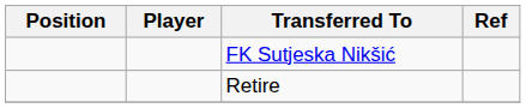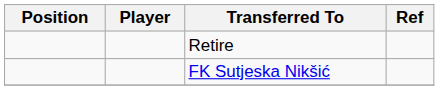 <table class="wikitable sortable" style="width:65%; text-align:center; font-size:100%; text-align:left;">
 <tr>
 <th><strong>Position</strong></th>
 <th><strong>Player</strong></th>
 <th><strong>Transferred To</strong></th>
 <th><strong>Ref</strong></th>
 </tr>
 <tr>
 <td></td>
 <td></td>
-<td> <a href='#'>FK Sutjeska Nikšić</a></td>
+<td>Retire</td>
 <td></td>
 </tr>
 <tr>
 <td></td>
 <td></td>
-<td>Retire</td>
+<td> <a href='#'>FK Sutjeska Nikšić</a></td>
 <td></td>
 </tr>
 <tr>
 </tr>
 </table>
